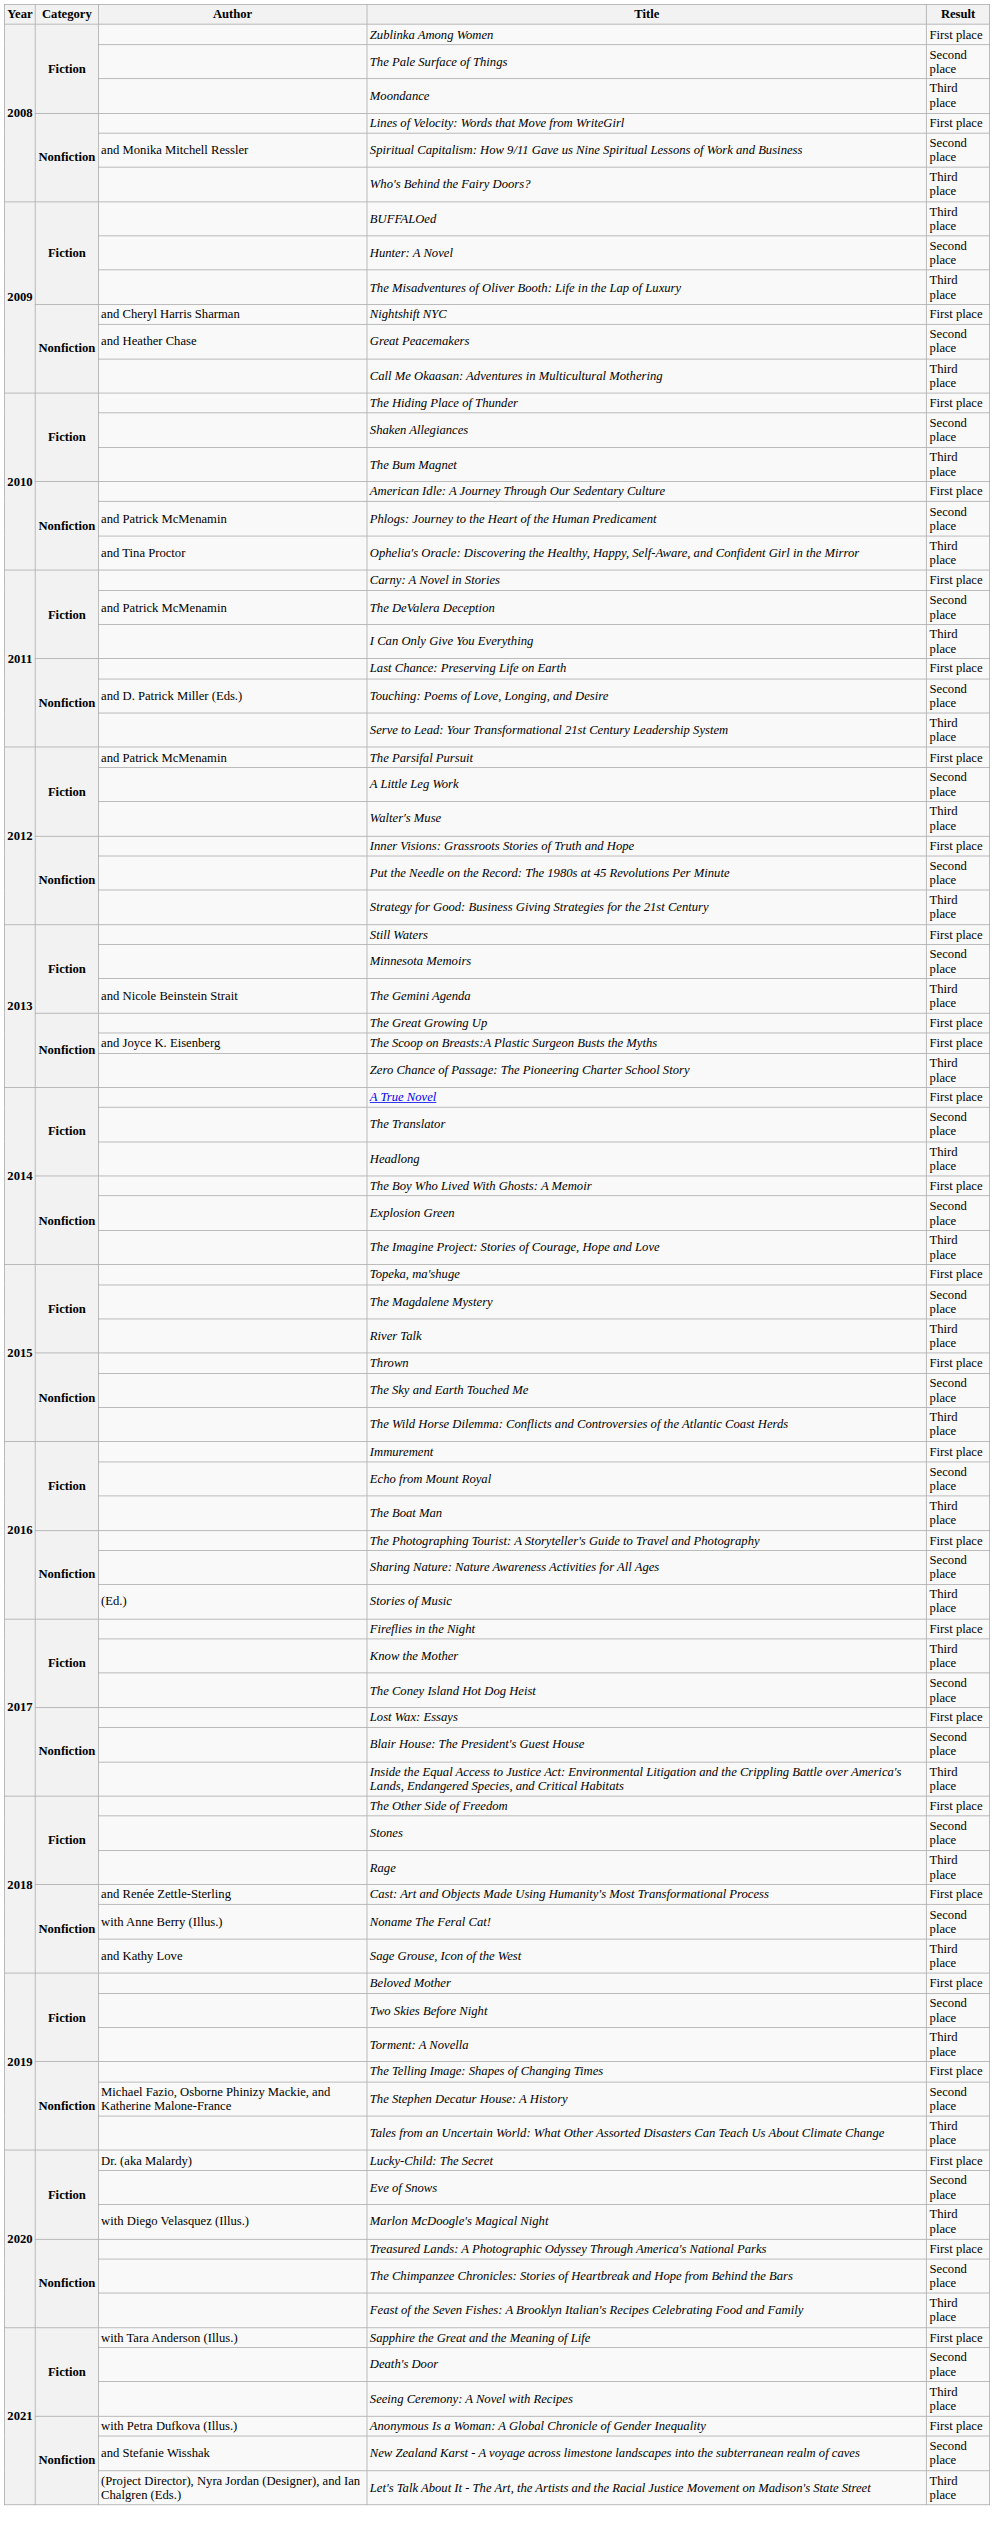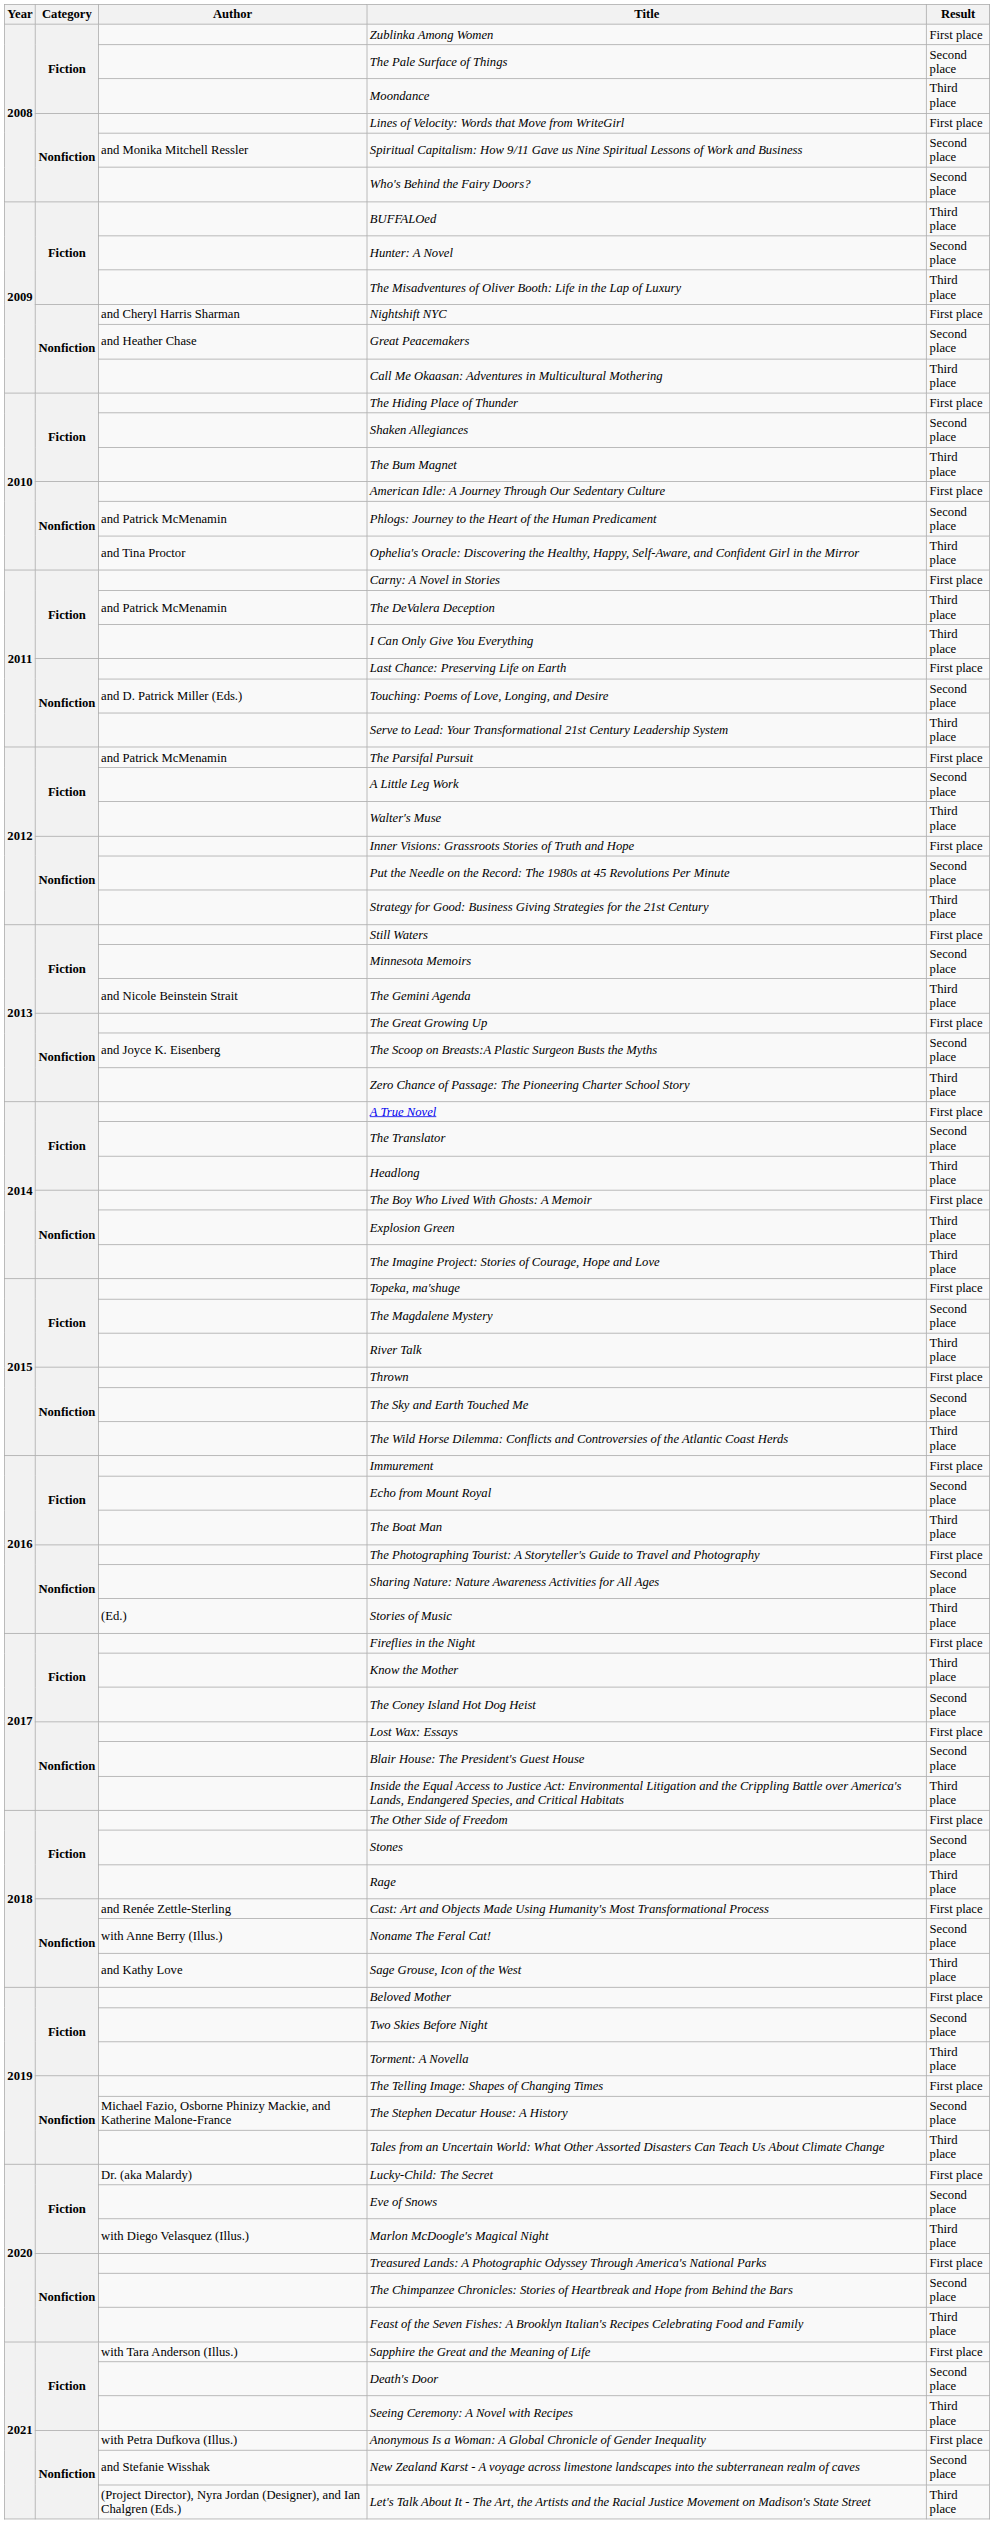 <table class="wikitable">
 <tr>
 <th>Year</th>
 <th>Category</th>
 <th>Author</th>
 <th>Title</th>
 <th>Result</th>
 </tr>
 <tr>
 <th rowspan="6">2008</th>
 <th rowspan="3">Fiction</th>
 <td></td>
 <td><em>Zublinka Among Women</em></td>
 <td>First place</td>
 </tr>
 <tr>
 <td></td>
 <td><em>The Pale Surface of Things</em></td>
 <td>Second place</td>
 </tr>
 <tr>
 <td></td>
 <td><em>Moondance</em></td>
 <td>Third place</td>
 </tr>
 <tr>
 <th rowspan="3">Nonfiction</th>
 <td></td>
 <td><em>Lines of Velocity: Words that Move from WriteGirl</em></td>
 <td>First place</td>
 </tr>
 <tr>
 <td> and Monika Mitchell Ressler</td>
 <td><em>Spiritual Capitalism: How 9/11 Gave us Nine Spiritual Lessons of Work and Business</em></td>
 <td>Second place</td>
 </tr>
 <tr>
 <td></td>
 <td><em>Who's Behind the Fairy Doors?</em></td>
-<td>Third place</td>
+<td>Second place</td>
 </tr>
 <tr>
 <th rowspan="6">2009</th>
 <th rowspan="3">Fiction</th>
 <td></td>
 <td><em>BUFFALOed</em></td>
 <td>Third place</td>
 </tr>
 <tr>
 <td></td>
 <td><em>Hunter: A Novel</em></td>
 <td>Second place</td>
 </tr>
 <tr>
 <td></td>
 <td><em>The Misadventures of Oliver Booth: Life in the Lap of Luxury</em></td>
 <td>Third place</td>
 </tr>
 <tr>
 <th rowspan="3">Nonfiction</th>
 <td> and Cheryl Harris Sharman</td>
 <td><em>Nightshift NYC</em></td>
 <td>First place</td>
 </tr>
 <tr>
 <td> and Heather Chase</td>
 <td><em>Great Peacemakers</em></td>
 <td>Second place</td>
 </tr>
 <tr>
 <td></td>
 <td><em>Call Me Okaasan: Adventures in Multicultural Mothering</em></td>
 <td>Third place</td>
 </tr>
 <tr>
 <th rowspan="6">2010</th>
 <th rowspan="3">Fiction</th>
 <td></td>
 <td><em>The Hiding Place of Thunder</em></td>
 <td>First place</td>
 </tr>
 <tr>
 <td></td>
 <td><em>Shaken Allegiances</em></td>
 <td>Second place</td>
 </tr>
 <tr>
 <td></td>
 <td><em>The Bum Magnet</em></td>
 <td>Third place</td>
 </tr>
 <tr>
 <th rowspan="3">Nonfiction</th>
 <td></td>
 <td><em>American Idle: A Journey Through Our Sedentary Culture</em></td>
 <td>First place</td>
 </tr>
 <tr>
 <td>and Patrick McMenamin</td>
 <td><em>Phlogs: Journey to the Heart of the Human Predicament</em></td>
 <td>Second place</td>
 </tr>
 <tr>
 <td> and Tina Proctor</td>
 <td><em>Ophelia's Oracle: Discovering the Healthy, Happy, Self-Aware, and Confident Girl in the Mirror</em></td>
 <td>Third place</td>
 </tr>
 <tr>
 <th rowspan="6">2011</th>
 <th rowspan="3">Fiction</th>
 <td></td>
 <td><em>Carny: A Novel in Stories</em></td>
 <td>First place</td>
 </tr>
 <tr>
 <td> and Patrick McMenamin</td>
 <td><em>The DeValera Deception</em></td>
-<td>Second place</td>
+<td>Third place</td>
 </tr>
 <tr>
 <td></td>
 <td><em>I Can Only Give You Everything</em></td>
 <td>Third place</td>
 </tr>
 <tr>
 <th rowspan="3">Nonfiction</th>
 <td></td>
 <td><em>Last Chance: Preserving Life on Earth</em></td>
 <td>First place</td>
 </tr>
 <tr>
 <td> and D. Patrick Miller (Eds.)</td>
 <td><em>Touching: Poems of Love, Longing, and Desire</em></td>
 <td>Second place</td>
 </tr>
 <tr>
 <td></td>
 <td><em>Serve to Lead: Your Transformational 21st Century Leadership System</em></td>
 <td>Third place</td>
 </tr>
 <tr>
 <th rowspan="6">2012</th>
 <th rowspan="3">Fiction</th>
 <td> and Patrick McMenamin</td>
 <td><em>The Parsifal Pursuit</em></td>
 <td>First place</td>
 </tr>
 <tr>
 <td></td>
 <td><em>A Little Leg Work</em></td>
 <td>Second place</td>
 </tr>
 <tr>
 <td></td>
 <td><em>Walter's Muse</em></td>
 <td>Third place</td>
 </tr>
 <tr>
 <th rowspan="3">Nonfiction</th>
 <td></td>
 <td><em>Inner Visions: Grassroots Stories of Truth and Hope</em></td>
 <td>First place</td>
 </tr>
 <tr>
 <td></td>
 <td><em>Put the Needle on the Record: The 1980s at 45 Revolutions Per Minute</em></td>
 <td>Second place</td>
 </tr>
 <tr>
 <td></td>
 <td><em>Strategy for Good: Business Giving Strategies for the 21st Century</em></td>
 <td>Third place</td>
 </tr>
 <tr>
 <th rowspan="6">2013</th>
 <th rowspan="3">Fiction</th>
 <td></td>
 <td><em>Still Waters</em></td>
 <td>First place</td>
 </tr>
 <tr>
 <td></td>
 <td><em>Minnesota Memoirs</em></td>
 <td>Second place</td>
 </tr>
 <tr>
 <td> and Nicole Beinstein Strait</td>
 <td><em>The Gemini Agenda</em></td>
 <td>Third place</td>
 </tr>
 <tr>
 <th rowspan="3">Nonfiction</th>
 <td></td>
 <td><em>The Great Growing Up</em></td>
 <td>First place</td>
 </tr>
 <tr>
 <td> and Joyce K. Eisenberg</td>
 <td><em>The Scoop on Breasts:A Plastic Surgeon Busts the Myths</em></td>
-<td>First place</td>
+<td>Second place</td>
 </tr>
 <tr>
 <td></td>
 <td><em>Zero Chance of Passage: The Pioneering Charter School Story</em></td>
 <td>Third place</td>
 </tr>
 <tr>
 <th rowspan="6">2014</th>
 <th rowspan="3">Fiction</th>
 <td></td>
 <td><em><a href='#'>A True Novel</a></em></td>
 <td>First place</td>
 </tr>
 <tr>
 <td></td>
 <td><em>The Translator</em></td>
 <td>Second place</td>
 </tr>
 <tr>
 <td></td>
 <td><em>Headlong</em></td>
 <td>Third place</td>
 </tr>
 <tr>
 <th rowspan="3">Nonfiction</th>
 <td></td>
 <td><em>The Boy Who Lived With Ghosts: A Memoir</em></td>
 <td>First place</td>
 </tr>
 <tr>
 <td></td>
 <td><em>Explosion Green</em></td>
-<td>Second place</td>
+<td>Third place</td>
 </tr>
 <tr>
 <td></td>
 <td><em>The Imagine Project: Stories of Courage, Hope and Love</em></td>
 <td>Third place</td>
 </tr>
 <tr>
 <th rowspan="6">2015</th>
 <th rowspan="3">Fiction</th>
 <td></td>
 <td><em>Topeka, ma'shuge</em></td>
 <td>First place</td>
 </tr>
 <tr>
 <td></td>
 <td><em>The Magdalene Mystery</em></td>
 <td>Second place</td>
 </tr>
 <tr>
 <td></td>
 <td><em>River Talk</em></td>
 <td>Third place</td>
 </tr>
 <tr>
 <th rowspan="3">Nonfiction</th>
 <td></td>
 <td><em>Thrown</em></td>
 <td>First place</td>
 </tr>
 <tr>
 <td></td>
 <td><em>The Sky and Earth Touched Me</em></td>
 <td>Second place</td>
 </tr>
 <tr>
 <td></td>
 <td><em>The Wild Horse Dilemma: Conflicts and Controversies of the Atlantic Coast Herds</em></td>
 <td>Third place</td>
 </tr>
 <tr>
 <th rowspan="6">2016</th>
 <th rowspan="3">Fiction</th>
 <td></td>
 <td><em>Immurement</em></td>
 <td>First place</td>
 </tr>
 <tr>
 <td></td>
 <td><em>Echo from Mount Royal</em></td>
 <td>Second place</td>
 </tr>
 <tr>
 <td></td>
 <td><em>The Boat Man</em></td>
 <td>Third place</td>
 </tr>
 <tr>
 <th rowspan="3">Nonfiction</th>
 <td></td>
 <td><em>The Photographing Tourist: A Storyteller's Guide to Travel and Photography</em></td>
 <td>First place</td>
 </tr>
 <tr>
 <td></td>
 <td><em>Sharing Nature: Nature Awareness Activities for All Ages</em></td>
 <td>Second place</td>
 </tr>
 <tr>
 <td> (Ed.)</td>
 <td><em>Stories of Music</em></td>
 <td>Third place</td>
 </tr>
 <tr>
 <th rowspan="6">2017</th>
 <th rowspan="3">Fiction</th>
 <td></td>
 <td><em>Fireflies in the Night</em></td>
 <td>First place</td>
 </tr>
 <tr>
 <td></td>
 <td><em>Know the Mother</em></td>
 <td>Third place</td>
 </tr>
 <tr>
 <td></td>
 <td><em>The Coney Island Hot Dog Heist</em></td>
 <td>Second place</td>
 </tr>
 <tr>
 <th rowspan="3">Nonfiction</th>
 <td></td>
 <td><em>Lost Wax: Essays</em></td>
 <td>First place</td>
 </tr>
 <tr>
 <td></td>
 <td><em>Blair House: The President's Guest House</em></td>
 <td>Second place</td>
 </tr>
 <tr>
 <td></td>
 <td><em>Inside the Equal Access to Justice Act: Environmental Litigation and the Crippling Battle over America's Lands, Endangered Species, and Critical Habitats</em></td>
 <td>Third place</td>
 </tr>
 <tr>
 <th rowspan="6">2018</th>
 <th rowspan="3">Fiction</th>
 <td></td>
 <td><em>The Other Side of Freedom</em></td>
 <td>First place</td>
 </tr>
 <tr>
 <td></td>
 <td><em>Stones</em></td>
 <td>Second place</td>
 </tr>
 <tr>
 <td></td>
 <td><em>Rage</em></td>
 <td>Third place</td>
 </tr>
 <tr>
 <th rowspan="3">Nonfiction</th>
 <td> and Renée Zettle-Sterling</td>
 <td><em>Cast: Art and Objects Made Using Humanity's Most Transformational Process</em></td>
 <td>First place</td>
 </tr>
 <tr>
 <td> with Anne Berry (Illus.)</td>
 <td><em>Noname The Feral Cat!</em></td>
 <td>Second place</td>
 </tr>
 <tr>
 <td> and Kathy Love</td>
 <td><em>Sage Grouse, Icon of the West</em></td>
 <td>Third place</td>
 </tr>
 <tr>
 <th rowspan="6">2019</th>
 <th rowspan="3">Fiction</th>
 <td></td>
 <td><em>Beloved Mother</em></td>
 <td>First place</td>
 </tr>
 <tr>
 <td></td>
 <td><em>Two Skies Before Night</em></td>
 <td>Second place</td>
 </tr>
 <tr>
 <td></td>
 <td><em>Torment: A Novella</em></td>
 <td>Third place</td>
 </tr>
 <tr>
 <th rowspan="3">Nonfiction</th>
 <td></td>
 <td><em>The Telling Image: Shapes of Changing Times</em></td>
 <td>First place</td>
 </tr>
 <tr>
 <td>  Michael Fazio, Osborne Phinizy Mackie, and Katherine Malone-France</td>
 <td><em>The Stephen Decatur House: A History</em></td>
 <td>Second place</td>
 </tr>
 <tr>
 <td></td>
 <td><em>Tales from an Uncertain World: What Other Assorted Disasters Can Teach Us About Climate Change</em></td>
 <td>Third place</td>
 </tr>
 <tr>
 <th rowspan="6">2020</th>
 <th rowspan="3">Fiction</th>
 <td>Dr.   (aka Malardy)</td>
 <td><em>Lucky-Child: The Secret</em></td>
 <td>First place</td>
 </tr>
 <tr>
 <td></td>
 <td><em>Eve of Snows</em></td>
 <td>Second place</td>
 </tr>
 <tr>
 <td> with Diego Velasquez (Illus.)</td>
 <td><em>Marlon McDoogle's Magical Night</em></td>
 <td>Third place</td>
 </tr>
 <tr>
 <th rowspan="3">Nonfiction</th>
 <td></td>
 <td><em>Treasured Lands: A Photographic Odyssey Through America's National Parks</em></td>
 <td>First place</td>
 </tr>
 <tr>
 <td></td>
 <td><em>The Chimpanzee Chronicles: Stories of Heartbreak and Hope from Behind the Bars</em></td>
 <td>Second place</td>
 </tr>
 <tr>
 <td></td>
 <td><em>Feast of the Seven Fishes: A Brooklyn Italian's Recipes Celebrating Food and Family</em></td>
 <td>Third place</td>
 </tr>
 <tr>
 <th rowspan="6">2021</th>
 <th rowspan="3">Fiction</th>
 <td> with Tara Anderson (Illus.)</td>
 <td><em>Sapphire the Great and the Meaning of Life</em></td>
 <td>First place</td>
 </tr>
 <tr>
 <td></td>
 <td><em>Death's Door</em></td>
 <td>Second place</td>
 </tr>
 <tr>
 <td></td>
 <td><em>Seeing Ceremony: A Novel with Recipes</em></td>
 <td>Third place</td>
 </tr>
 <tr>
 <th rowspan="3">Nonfiction</th>
 <td> with Petra Dufkova (Illus.)</td>
 <td><em>Anonymous Is a Woman: A Global Chronicle of Gender Inequality</em></td>
 <td>First place</td>
 </tr>
 <tr>
 <td> and Stefanie Wisshak</td>
 <td><em>New Zealand Karst - A voyage across limestone landscapes into the subterranean realm of caves</em></td>
 <td>Second place</td>
 </tr>
 <tr>
 <td> (Project Director), Nyra Jordan  (Designer), and Ian Chalgren (Eds.)</td>
 <td><em>Let's Talk About It - The Art, the Artists and the Racial Justice Movement on Madison's State Street</em></td>
 <td>Third place</td>
 </tr>
 </table>
